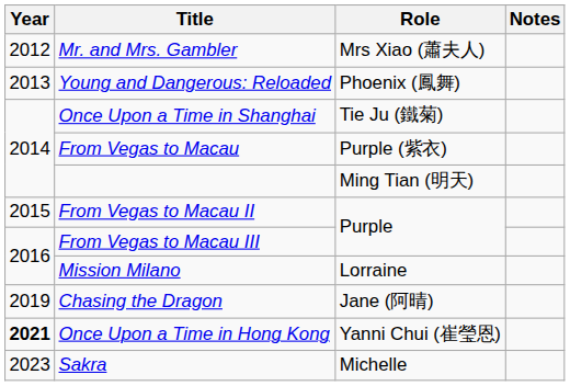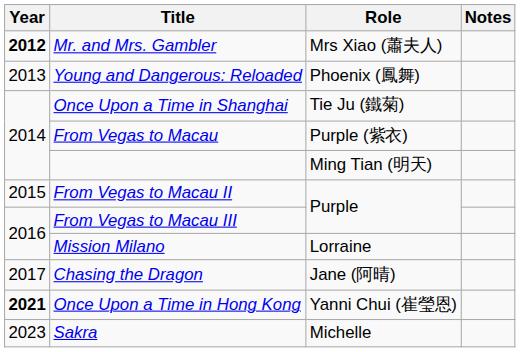 <table class="wikitable">
 <tr>
 <th>Year</th>
 <th>Title</th>
 <th>Role</th>
 <th>Notes</th>
 </tr>
 <tr>
-<td>2012</td>
+<td><strong>2012</strong></td>
 <td><em><a href='#'>Mr. and Mrs. Gambler</a></em></td>
 <td>Mrs Xiao (蕭夫人)</td>
 <td></td>
 </tr>
 <tr>
 <td>2013</td>
 <td><em><a href='#'>Young and Dangerous: Reloaded</a></em></td>
 <td>Phoenix (鳳舞)</td>
 <td></td>
 </tr>
 <tr>
 <td rowspan="3">2014</td>
 <td><em><a href='#'>Once Upon a Time in Shanghai</a></em></td>
 <td>Tie Ju (鐵菊)</td>
 <td></td>
 </tr>
 <tr>
 <td><em><a href='#'>From Vegas to Macau</a></em></td>
 <td>Purple (紫衣)</td>
 <td></td>
 </tr>
 <tr>
 <td><em></em></td>
 <td>Ming Tian (明天)</td>
 <td></td>
 </tr>
 <tr>
 <td>2015</td>
 <td><em><a href='#'>From Vegas to Macau II</a></em></td>
 <td rowspan="2">Purple</td>
 <td></td>
 </tr>
 <tr>
 <td rowspan="2">2016</td>
 <td><em><a href='#'>From Vegas to Macau III</a></em></td>
 <td></td>
 </tr>
 <tr>
 <td><em><a href='#'>Mission Milano</a></em></td>
 <td>Lorraine</td>
 <td></td>
 </tr>
 <tr>
-<td>2019</td>
+<td>2017</td>
 <td><em><a href='#'>Chasing the Dragon</a></em></td>
 <td>Jane (阿晴)</td>
 <td></td>
 </tr>
 <tr>
 <td><strong>2021</strong></td>
 <td><em><a href='#'>Once Upon a Time in Hong Kong</a></em></td>
 <td>Yanni Chui (崔瑩恩)</td>
 <td></td>
 </tr>
 <tr>
 <td>2023</td>
 <td><em><a href='#'>Sakra</a></em></td>
 <td>Michelle</td>
 <td></td>
 </tr>
 </table>
